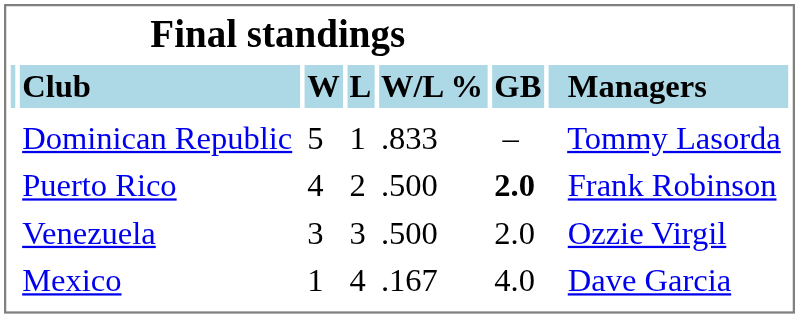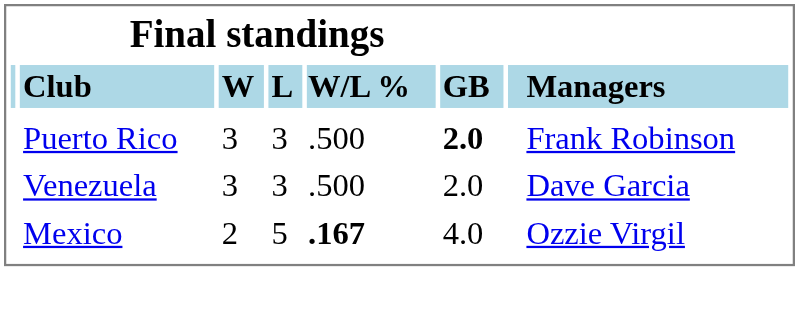 <table cellpadding="1" width="350px" style="font-size: 90%; border: 1px solid gray;">
 <tr align="center" style="font-size: larger;">
 <td colspan=6><strong>Final standings</strong></td>
 </tr>
 <tr style="background:lightblue;">
 <td></td>
 <td><strong>Club</strong></td>
 <td><strong>W</strong></td>
 <td><strong>L</strong></td>
 <td><strong>W/L %</strong></td>
 <td><strong>GB</strong></td>
 <td>  <strong>Managers</strong></td>
 </tr>
 <tr align="center" style="vertical-align: middle;" style="background:lightblue;">
 </tr>
 <tr>
 <td></td>
-<td><a href='#'>Dominican Republic</a></td>
-<td>5</td>
-<td>1</td>
-<td>.833</td>
-<td> –</td>
-<td>  <a href='#'>Tommy Lasorda</a></td>
-</tr>
-<tr>
-<td></td>
 <td><a href='#'>Puerto Rico</a></td>
-<td>4</td>
-<td>2</td>
+<td>3</td>
+<td>3</td>
 <td>.500</td>
 <td><strong>2.0</strong></td>
 <td>  <a href='#'>Frank Robinson</a></td>
 </tr>
 <tr>
 <td></td>
 <td><a href='#'>Venezuela</a></td>
 <td>3</td>
 <td>3</td>
 <td>.500</td>
 <td>2.0</td>
-<td>  <a href='#'>Ozzie Virgil</a></td>
+<td>  <a href='#'>Dave Garcia</a></td>
 </tr>
 <tr>
 <td></td>
 <td><a href='#'>Mexico</a></td>
-<td>1</td>
-<td>4</td>
-<td>.167</td>
+<td>2</td>
+<td>5</td>
+<td><strong>.167</strong></td>
 <td>4.0</td>
-<td>  <a href='#'>Dave Garcia</a></td>
+<td>  <a href='#'>Ozzie Virgil</a></td>
 </tr>
 <tr>
 </tr>
 </table>
